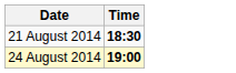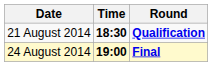 <table class="wikitable">
 <tr>
 <th>Date</th>
 <th>Time</th>
+<th>Round</th>
 </tr>
 <tr>
 <td>21 August 2014</td>
 <td><strong>18:30</strong></td>
+<td><strong><a href='#'>Qualification</a></strong></td>
 </tr>
 <tr style=background:lemonchiffon>
 <td>24 August 2014</td>
 <td><strong>19:00</strong></td>
+<td><strong><a href='#'>Final</a></strong></td>
 </tr>
 </table>
